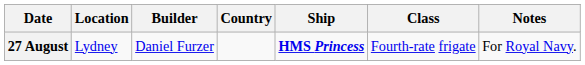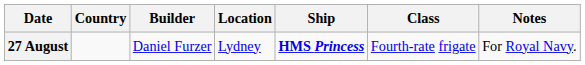 <table class="wikitable sortable" style="font-size:1.00em; line-height:1.5em;">
 <tr>
 <th>Date</th>
+<th>Country</th>
+<th>Builder</th>
 <th>Location</th>
-<th>Builder</th>
-<th>Country</th>
 <th>Ship</th>
 <th>Class</th>
 <th>Notes</th>
 </tr>
 <tr>
 <th>27 August</th>
+<td></td>
+<td><a href='#'>Daniel Furzer</a></td>
 <td><a href='#'>Lydney</a></td>
-<td><a href='#'>Daniel Furzer</a></td>
-<td></td>
 <td><strong><a href='#'>HMS <em>Princess</em></a></strong></td>
 <td><a href='#'>Fourth-rate</a> <a href='#'>frigate</a></td>
 <td>For <a href='#'>Royal Navy</a>.</td>
 </tr>
 </table>
